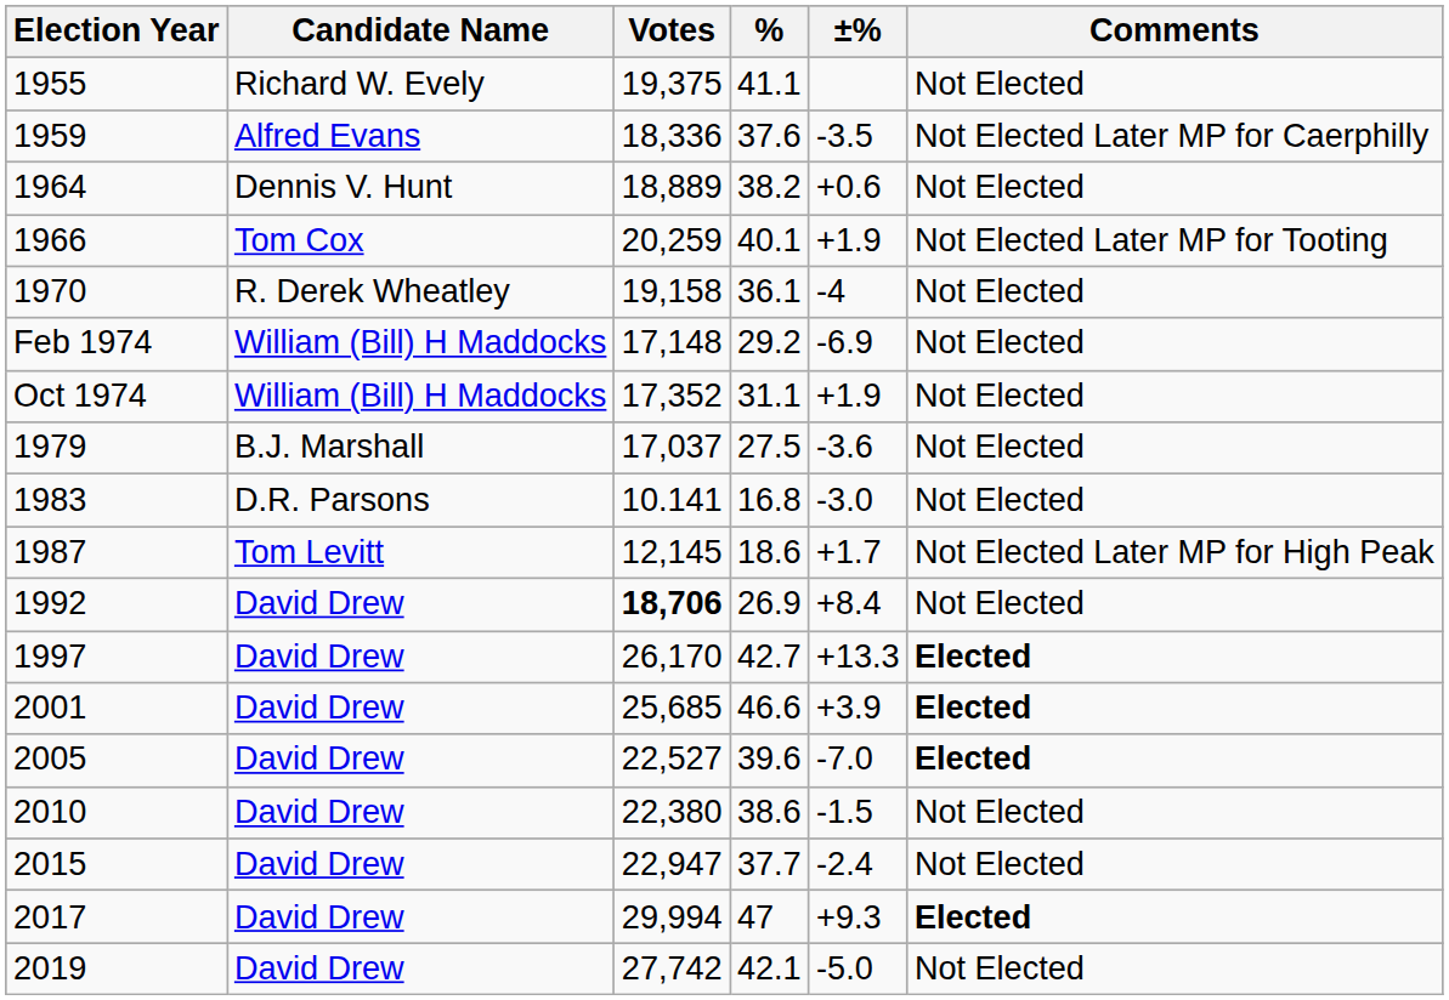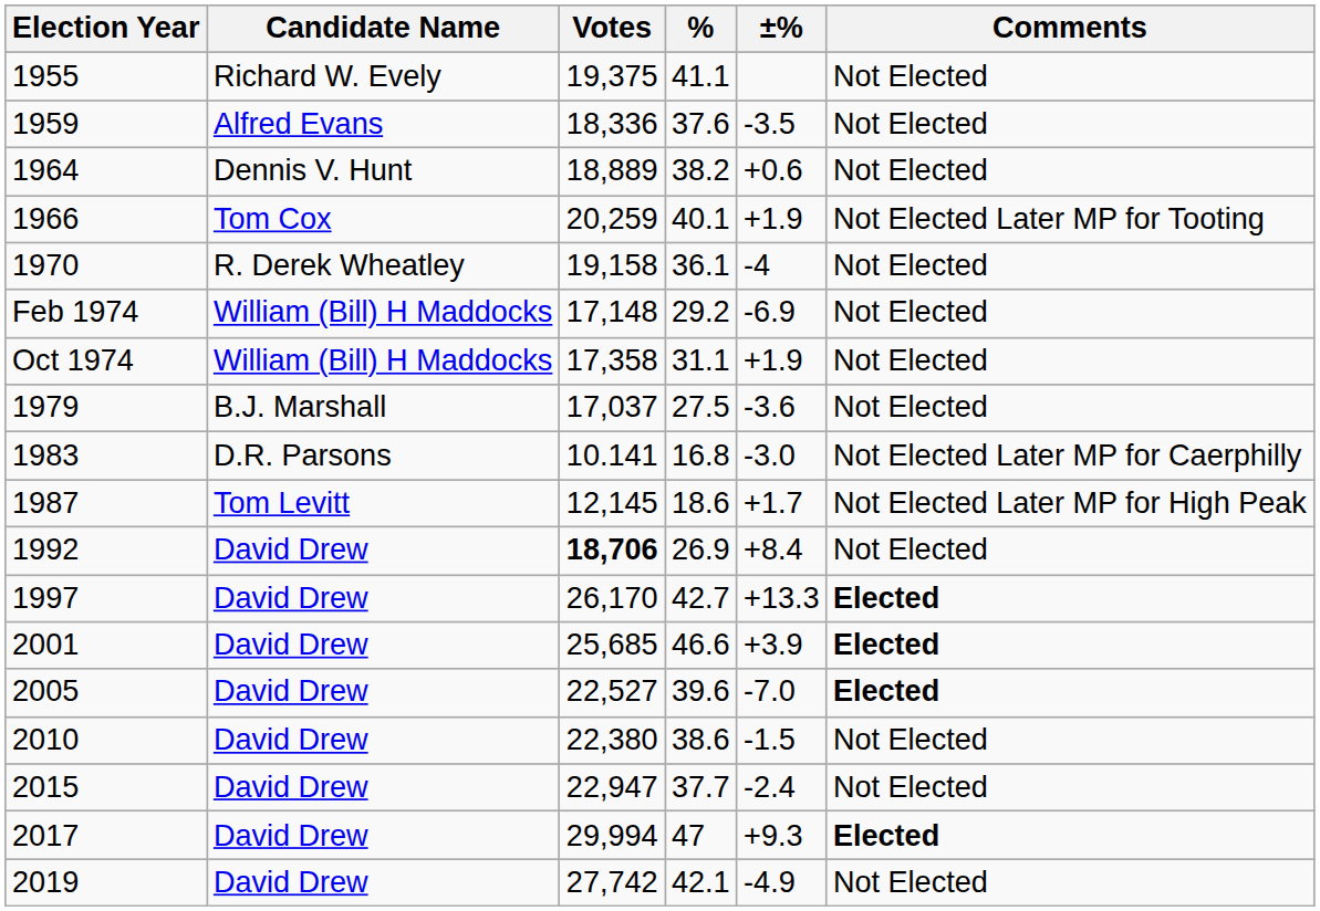 <table class="wikitable">
 <tr>
 <th>Election Year</th>
 <th>Candidate Name</th>
 <th>Votes</th>
 <th>%</th>
 <th>±%</th>
 <th>Comments</th>
 </tr>
 <tr>
 <td>1955</td>
 <td>Richard W. Evely</td>
 <td>19,375</td>
 <td>41.1</td>
 <td></td>
 <td>Not Elected</td>
 </tr>
 <tr>
 <td>1959</td>
 <td><a href='#'>Alfred Evans</a></td>
 <td>18,336</td>
 <td>37.6</td>
 <td>-3.5</td>
-<td>Not Elected Later MP for Caerphilly</td>
+<td>Not Elected</td>
 </tr>
 <tr>
 <td>1964</td>
 <td>Dennis V. Hunt</td>
 <td>18,889</td>
 <td>38.2</td>
 <td>+0.6</td>
 <td>Not Elected</td>
 </tr>
 <tr>
 <td>1966</td>
 <td><a href='#'>Tom Cox</a></td>
 <td>20,259</td>
 <td>40.1</td>
 <td>+1.9</td>
 <td>Not Elected Later MP for Tooting</td>
 </tr>
 <tr>
 <td>1970</td>
 <td>R. Derek Wheatley</td>
 <td>19,158</td>
 <td>36.1</td>
 <td>-4</td>
 <td>Not Elected</td>
 </tr>
 <tr>
 <td>Feb 1974</td>
 <td><a href='#'>William (Bill) H Maddocks</a></td>
 <td>17,148</td>
 <td>29.2</td>
 <td>-6.9</td>
 <td>Not Elected</td>
 </tr>
 <tr>
 <td>Oct 1974</td>
 <td><a href='#'>William (Bill) H Maddocks</a></td>
-<td>17,352</td>
+<td>17,358</td>
 <td>31.1</td>
 <td>+1.9</td>
 <td>Not Elected</td>
 </tr>
 <tr>
 <td>1979</td>
 <td>B.J. Marshall</td>
 <td>17,037</td>
 <td>27.5</td>
 <td>-3.6</td>
 <td>Not Elected</td>
 </tr>
 <tr>
 <td>1983</td>
 <td>D.R. Parsons</td>
 <td>10.141</td>
 <td>16.8</td>
 <td>-3.0</td>
-<td>Not Elected</td>
+<td>Not Elected Later MP for Caerphilly</td>
 </tr>
 <tr>
 <td>1987</td>
 <td><a href='#'>Tom Levitt</a></td>
 <td>12,145</td>
 <td>18.6</td>
 <td>+1.7</td>
 <td>Not Elected Later MP for High Peak</td>
 </tr>
 <tr>
 <td>1992</td>
 <td><a href='#'>David Drew</a></td>
 <td><strong>18,706</strong></td>
 <td>26.9</td>
 <td>+8.4</td>
 <td>Not Elected</td>
 </tr>
 <tr>
 <td>1997</td>
 <td><a href='#'>David Drew</a></td>
 <td>26,170</td>
 <td>42.7</td>
 <td>+13.3</td>
 <td><strong>Elected</strong></td>
 </tr>
 <tr>
 <td>2001</td>
 <td><a href='#'>David Drew</a></td>
 <td>25,685</td>
 <td>46.6</td>
 <td>+3.9</td>
 <td><strong>Elected</strong></td>
 </tr>
 <tr>
 <td>2005</td>
 <td><a href='#'>David Drew</a></td>
 <td>22,527</td>
 <td>39.6</td>
 <td>-7.0</td>
 <td><strong>Elected</strong></td>
 </tr>
 <tr>
 <td>2010</td>
 <td><a href='#'>David Drew</a></td>
 <td>22,380</td>
 <td>38.6</td>
 <td>-1.5</td>
 <td>Not Elected</td>
 </tr>
 <tr>
 <td>2015</td>
 <td><a href='#'>David Drew</a></td>
 <td>22,947</td>
 <td>37.7</td>
 <td>-2.4</td>
 <td>Not Elected</td>
 </tr>
 <tr>
 <td>2017</td>
 <td><a href='#'>David Drew</a></td>
 <td>29,994</td>
 <td>47</td>
 <td>+9.3</td>
 <td><strong>Elected</strong></td>
 </tr>
 <tr>
 <td>2019</td>
 <td><a href='#'>David Drew</a></td>
 <td>27,742</td>
 <td>42.1</td>
-<td>-5.0</td>
+<td>-4.9</td>
 <td>Not Elected</td>
 </tr>
 </table>
